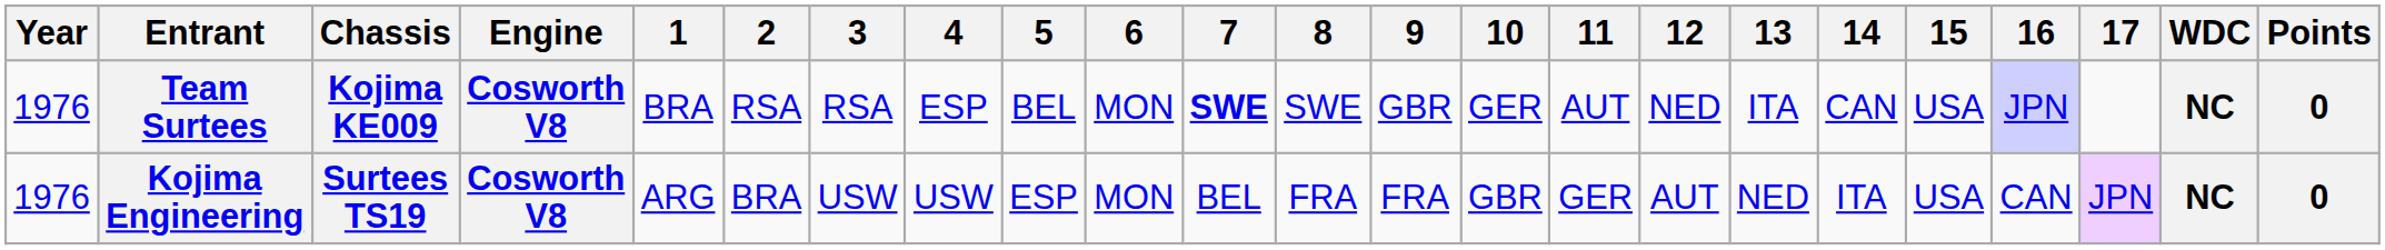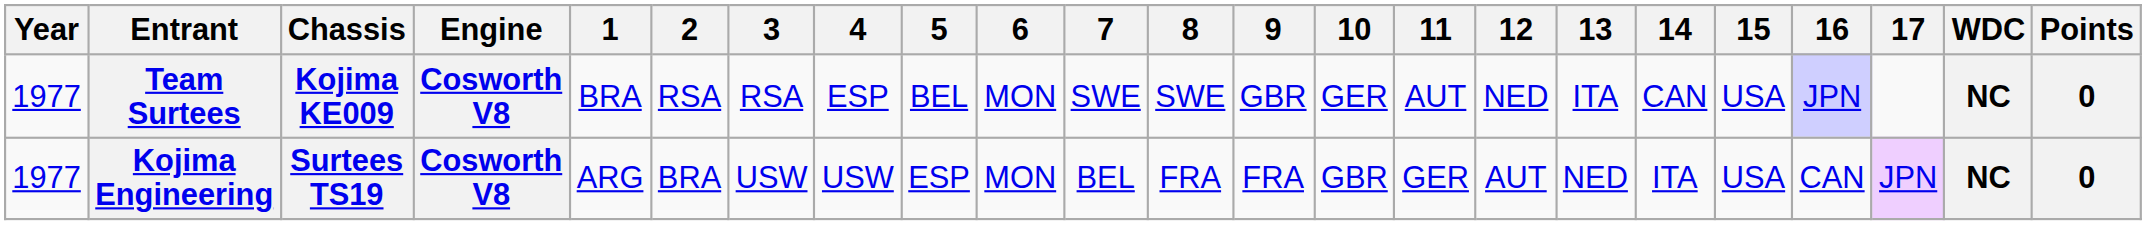 <table class="wikitable" style="text-align:center; font-size:90%">
 <tr>
 <th>Year</th>
 <th>Entrant</th>
 <th>Chassis</th>
 <th>Engine</th>
 <th>1</th>
 <th>2</th>
 <th>3</th>
 <th>4</th>
 <th>5</th>
 <th>6</th>
 <th>7</th>
 <th>8</th>
 <th>9</th>
 <th>10</th>
 <th>11</th>
 <th>12</th>
 <th>13</th>
 <th>14</th>
 <th>15</th>
 <th>16</th>
 <th>17</th>
 <th>WDC</th>
 <th>Points</th>
 </tr>
 <tr>
-<td><a href='#'>1976</a></td>
+<td><a href='#'>1977</a></td>
 <th><a href='#'>Team Surtees</a></th>
 <th><a href='#'>Kojima</a> <a href='#'>KE009</a></th>
 <th><a href='#'>Cosworth</a> <a href='#'>V8</a></th>
 <td><a href='#'>BRA</a></td>
 <td><a href='#'>RSA</a></td>
 <td><a href='#'>RSA</a></td>
 <td><a href='#'>ESP</a></td>
 <td><a href='#'>BEL</a></td>
 <td><a href='#'>MON</a></td>
-<td><strong><a href='#'>SWE</a></strong></td>
+<td><a href='#'>SWE</a></td>
 <td><a href='#'>SWE</a></td>
 <td><a href='#'>GBR</a></td>
 <td><a href='#'>GER</a></td>
 <td><a href='#'>AUT</a></td>
 <td><a href='#'>NED</a></td>
 <td><a href='#'>ITA</a></td>
 <td><a href='#'>CAN</a></td>
 <td><a href='#'>USA</a></td>
 <td style="background:#CFCFFF;"><a href='#'>JPN</a><br></td>
 <td></td>
 <th>NC</th>
 <th>0</th>
 </tr>
 <tr>
-<td><a href='#'>1976</a></td>
+<td><a href='#'>1977</a></td>
 <th><a href='#'>Kojima Engineering</a></th>
 <th><a href='#'>Surtees</a> <a href='#'>TS19</a></th>
 <th><a href='#'>Cosworth</a> <a href='#'>V8</a></th>
 <td><a href='#'>ARG</a></td>
 <td><a href='#'>BRA</a></td>
 <td><a href='#'>USW</a></td>
 <td><a href='#'>USW</a></td>
 <td><a href='#'>ESP</a></td>
 <td><a href='#'>MON</a></td>
 <td><a href='#'>BEL</a></td>
 <td><a href='#'>FRA</a></td>
 <td><a href='#'>FRA</a></td>
 <td><a href='#'>GBR</a></td>
 <td><a href='#'>GER</a></td>
 <td><a href='#'>AUT</a></td>
 <td><a href='#'>NED</a></td>
 <td><a href='#'>ITA</a></td>
 <td><a href='#'>USA</a></td>
 <td><a href='#'>CAN</a></td>
 <td style="background:#EFCFFF;"><a href='#'>JPN</a><br></td>
 <th>NC</th>
 <th>0</th>
 </tr>
 </table>
